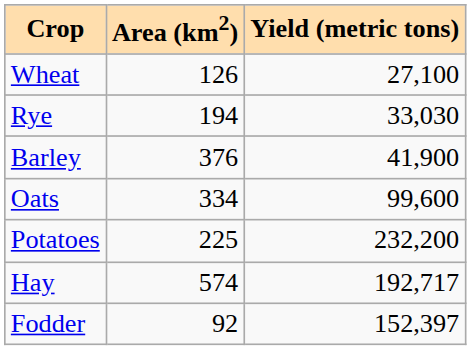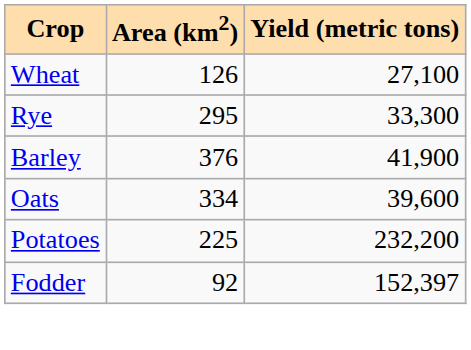 <table class="wikitable">
 <tr>
 <th style="background: #ffdead;">Crop</th>
 <th style="background: #ffdead;">Area (km<sup>2</sup>)</th>
 <th style="background: #ffdead;">Yield (metric tons)</th>
 </tr>
 <tr>
 <td><a href='#'>Wheat</a></td>
 <td align = "right">126</td>
 <td align = "right">27,100</td>
 </tr>
 <tr>
 <td><a href='#'>Rye</a></td>
-<td align = "right">194</td>
-<td align = "right">33,030</td>
+<td align = "right">295</td>
+<td align = "right">33,300</td>
 </tr>
 <tr>
 <td><a href='#'>Barley</a></td>
 <td align = "right">376</td>
 <td align = "right">41,900</td>
 </tr>
 <tr>
 <td><a href='#'>Oats</a></td>
 <td align = "right">334</td>
-<td align = "right">99,600</td>
+<td align = "right">39,600</td>
 </tr>
 <tr>
 <td><a href='#'>Potatoes</a></td>
 <td align = "right">225</td>
 <td align = "right">232,200</td>
 </tr>
 <tr>
-<td><a href='#'>Hay</a></td>
-<td align = "right">574</td>
-<td align = "right">192,717</td>
-</tr>
-<tr>
 <td><a href='#'>Fodder</a></td>
 <td align = "right">92</td>
 <td align = "right">152,397</td>
 </tr>
 </table>
